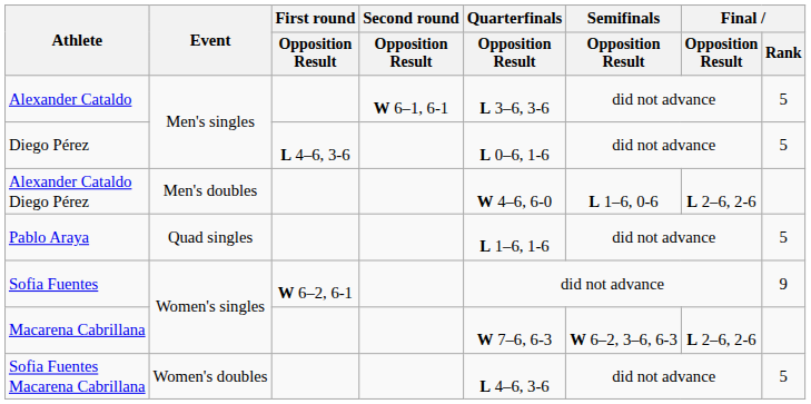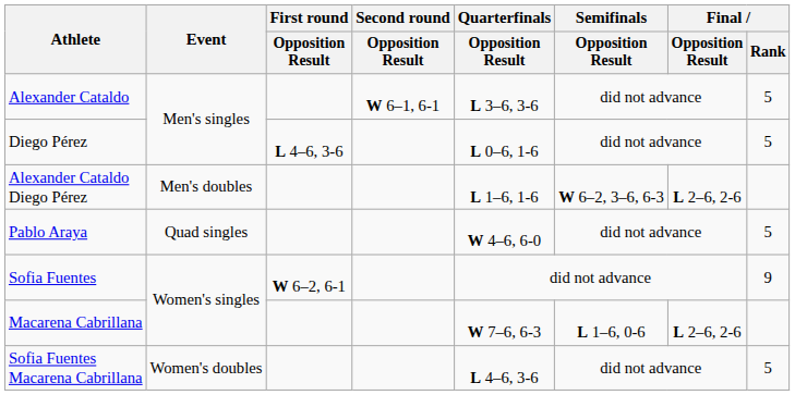 <table class="wikitable" style="font-size:90%">
 <tr>
 <th rowspan=2>Athlete</th>
 <th rowspan=2>Event</th>
 <th>First round</th>
 <th>Second round</th>
 <th>Quarterfinals</th>
 <th>Semifinals</th>
 <th colspan=2>Final / </th>
 </tr>
 <tr style="font-size:95%">
 <th>Opposition<br>Result</th>
 <th>Opposition<br>Result</th>
 <th>Opposition<br>Result</th>
 <th>Opposition<br>Result</th>
 <th>Opposition<br>Result</th>
 <th>Rank</th>
 </tr>
 <tr align=center>
 <td align=left><a href='#'>Alexander Cataldo</a></td>
 <td rowspan="2">Men's singles</td>
 <td></td>
 <td><br><strong>W</strong> 6–1, 6-1</td>
 <td><br><strong>L</strong> 3–6, 3-6</td>
 <td colspan="2">did not advance</td>
 <td>5</td>
 </tr>
 <tr align=center>
 <td align=left>Diego Pérez</td>
 <td><br><strong>L</strong> 4–6, 3-6</td>
 <td></td>
 <td><br><strong>L</strong> 0–6, 1-6</td>
 <td colspan="2">did not advance</td>
 <td>5</td>
 </tr>
 <tr align=center>
 <td align=left><a href='#'>Alexander Cataldo</a><br>Diego Pérez</td>
 <td>Men's doubles</td>
 <td></td>
 <td></td>
-<td><br><strong>W</strong> 4–6, 6-0</td>
-<td><br><strong>L</strong> 1–6, 0-6</td>
+<td><br><strong>L</strong> 1–6, 1-6</td>
+<td><br><strong>W</strong> 6–2, 3–6, 6-3</td>
 <td><br><strong>L</strong> 2–6, 2-6</td>
 <td></td>
 </tr>
 <tr align=center>
 <td align=left><a href='#'>Pablo Araya</a></td>
 <td>Quad singles</td>
 <td></td>
 <td></td>
-<td><br><strong>L</strong> 1–6, 1-6</td>
+<td><br><strong>W</strong> 4–6, 6-0</td>
 <td colspan="2">did not advance</td>
 <td>5</td>
 </tr>
 <tr align=center>
 <td align=left><a href='#'>Sofia Fuentes</a></td>
 <td rowspan="2">Women's singles</td>
 <td><br><strong>W</strong> 6–2, 6-1</td>
 <td></td>
 <td colspan="3">did not advance</td>
 <td>9</td>
 </tr>
 <tr align=center>
 <td align=left><a href='#'>Macarena Cabrillana</a></td>
 <td></td>
 <td></td>
 <td><br><strong>W</strong> 7–6, 6-3</td>
-<td><br><strong>W</strong> 6–2, 3–6, 6-3</td>
+<td><br><strong>L</strong> 1–6, 0-6</td>
 <td><br><strong>L</strong> 2–6, 2-6</td>
 <td></td>
 </tr>
 <tr align=center>
 <td align=left><a href='#'>Sofia Fuentes</a><br><a href='#'>Macarena Cabrillana</a></td>
 <td>Women's doubles</td>
 <td></td>
 <td></td>
 <td><br><strong>L</strong> 4–6, 3-6</td>
 <td colspan="2">did not advance</td>
 <td>5</td>
 </tr>
 </table>
